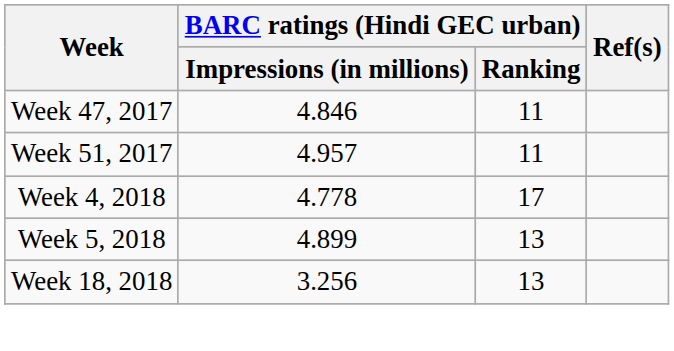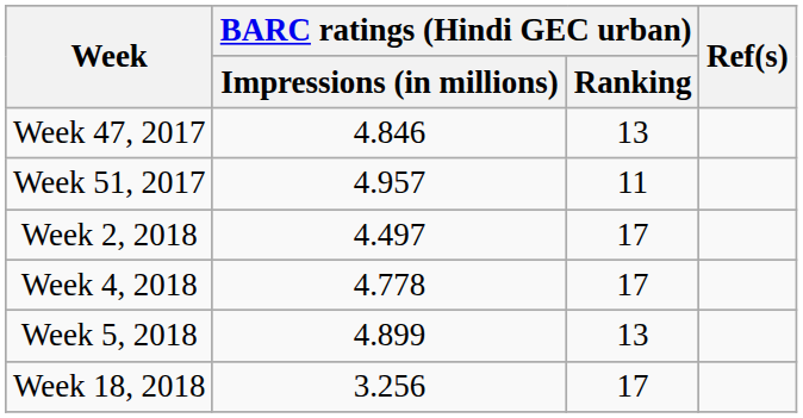 <table class="wikitable" style="text-align:center">
 <tr align=center>
 <th rowspan="2">Week</th>
 <th colspan="2"><a href='#'>BARC</a> ratings (Hindi GEC urban)</th>
 <th rowspan="2">Ref(s)</th>
 </tr>
 <tr>
 <th>Impressions (in millions)</th>
 <th>Ranking</th>
 </tr>
 <tr>
 <td>Week 47, 2017</td>
 <td>4.846</td>
-<td>11</td>
+<td>13</td>
 <td></td>
 </tr>
 <tr>
 <td>Week 51, 2017</td>
 <td>4.957</td>
 <td>11</td>
+<td></td>
+</tr>
+<tr>
+<td>Week 2, 2018</td>
+<td>4.497</td>
+<td>17</td>
 <td></td>
 </tr>
 <tr>
 <td>Week 4, 2018</td>
 <td>4.778</td>
 <td>17</td>
 <td></td>
 </tr>
 <tr>
 <td>Week 5, 2018</td>
 <td>4.899</td>
 <td>13</td>
 <td></td>
 </tr>
 <tr>
 <td>Week 18, 2018</td>
 <td>3.256</td>
-<td>13</td>
+<td>17</td>
 <td></td>
 </tr>
 </table>
